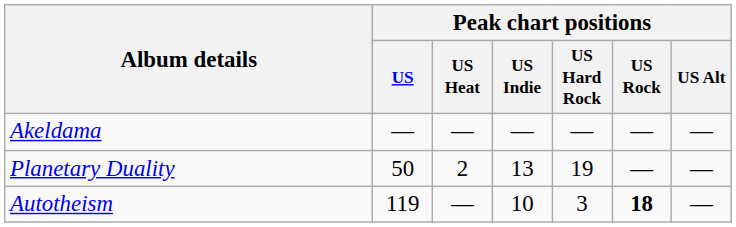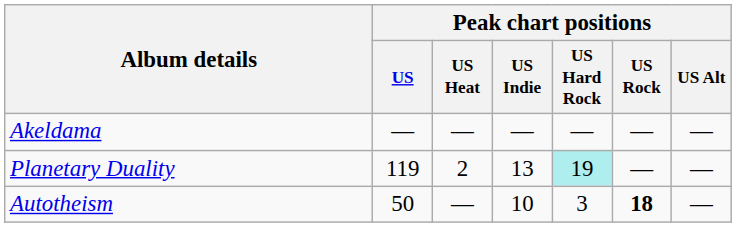 <table class="wikitable" style="text-align:center;">
 <tr>
 <th rowspan =  2 width = 250>Album details</th>
 <th colspan =  6>Peak chart positions</th>
 </tr>
 <tr>
 <th style = "width:3em;font-size:75%"><a href='#'>US</a></th>
 <th style = "width:3em;font-size:75%">US Heat</th>
 <th style = "width:3em;font-size:75%">US Indie</th>
 <th style = "width:3em;font-size:75%">US Hard Rock</th>
 <th style = "width:3em;font-size:75%">US Rock</th>
 <th style = "width:3em;font-size:75%">US Alt</th>
 </tr>
 <tr>
 <td align=left><em><a href='#'>Akeldama</a></em><br></td>
 <td>—</td>
 <td>—</td>
 <td>—</td>
 <td>—</td>
 <td>—</td>
 <td>—</td>
 </tr>
 <tr>
 <td align=left><em><a href='#'>Planetary Duality</a></em><br></td>
-<td>50</td>
+<td>119</td>
 <td>2</td>
 <td>13</td>
-<td>19</td>
+<td style="background: paleturquoise;">19</td>
 <td>—</td>
 <td>—</td>
 </tr>
 <tr>
 <td align=left><em><a href='#'>Autotheism</a></em><br></td>
-<td>119</td>
+<td>50</td>
 <td>—</td>
 <td>10</td>
 <td>3</td>
 <td><strong>18</strong></td>
 <td>—</td>
 </tr>
 </table>
